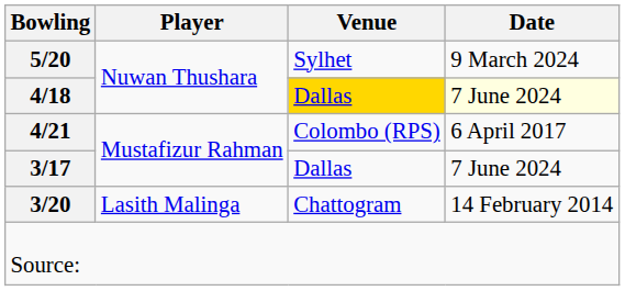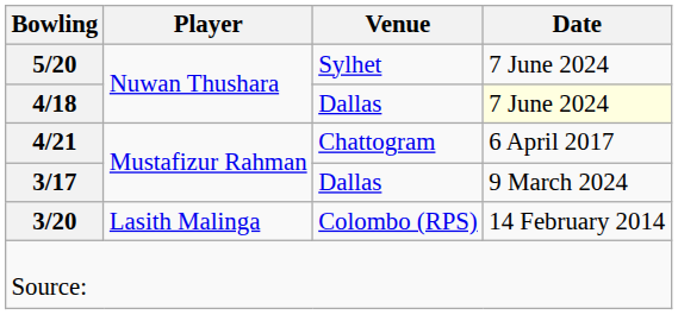 <table class="wikitable">
 <tr>
 <th align="center"><strong>Bowling</strong></th>
 <th align="center"><strong>Player</strong></th>
 <th align="center"><strong>Venue</strong></th>
 <th align="center"><strong>Date</strong></th>
 </tr>
 <tr>
 <th>5/20</th>
 <td rowspan=2> <a href='#'>Nuwan Thushara</a></td>
 <td><a href='#'>Sylhet</a></td>
-<td>9 March 2024</td>
+<td>7 June 2024</td>
 </tr>
 <tr>
 <th>4/18</th>
-<td style="background: gold;"><a href='#'>Dallas</a></td>
+<td><a href='#'>Dallas</a></td>
 <td style="background: lightyellow;">7 June 2024</td>
 </tr>
 <tr>
 <th>4/21</th>
 <td rowspan=2> <a href='#'>Mustafizur Rahman</a></td>
-<td><a href='#'>Colombo (RPS)</a></td>
+<td><a href='#'>Chattogram</a></td>
 <td>6 April 2017</td>
 </tr>
 <tr>
 <th>3/17</th>
 <td><a href='#'>Dallas</a></td>
-<td>7 June 2024</td>
+<td>9 March 2024</td>
 </tr>
 <tr>
 <th>3/20</th>
 <td> <a href='#'>Lasith Malinga</a></td>
-<td><a href='#'>Chattogram</a></td>
+<td><a href='#'>Colombo (RPS)</a></td>
 <td>14 February 2014</td>
 </tr>
 <tr>
 <td colspan="4"><br>Source:</td>
 </tr>
 </table>
